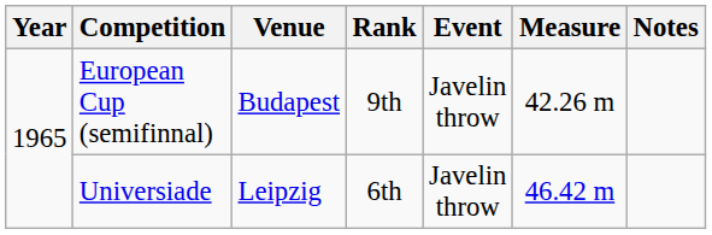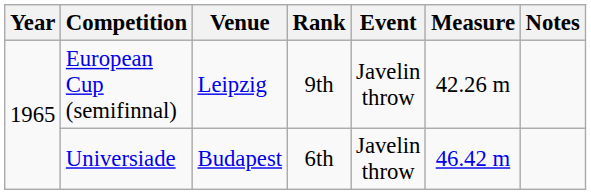 <table class="wikitable" width=55% style="font-size:100%; text-align:center;">
 <tr>
 <th>Year</th>
 <th>Competition</th>
 <th>Venue</th>
 <th>Rank</th>
 <th>Event</th>
 <th>Measure</th>
 <th>Notes</th>
 </tr>
 <tr>
 <td rowspan=2>1965</td>
 <td align=left><a href='#'>European Cup</a> (semifinnal)</td>
-<td align=left> <a href='#'>Budapest</a></td>
+<td align=left> <a href='#'>Leipzig</a></td>
 <td>9th</td>
 <td>Javelin throw</td>
 <td>42.26 m</td>
 <td></td>
 </tr>
 <tr>
 <td align=left><a href='#'>Universiade</a></td>
-<td align=left> <a href='#'>Leipzig</a></td>
+<td align=left> <a href='#'>Budapest</a></td>
 <td>6th</td>
 <td>Javelin throw</td>
 <td><a href='#'>46.42 m</a></td>
 <td></td>
 </tr>
 </table>
